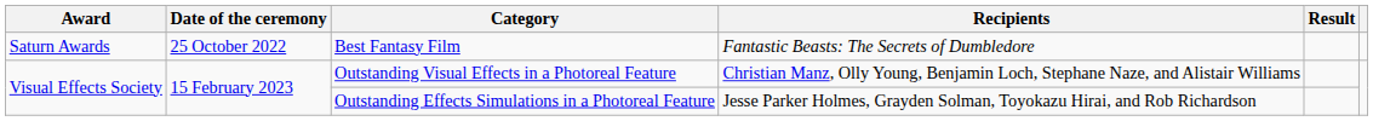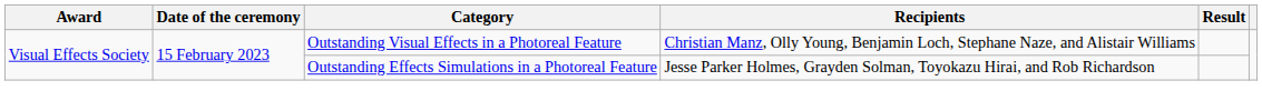 <table class="wikitable plainrowheaders sortable">
 <tr>
 <th scope="col">Award</th>
 <th scope="col">Date of the ceremony</th>
 <th scope="col">Category</th>
 <th scope="col">Recipients</th>
 <th scope="col">Result</th>
 <th class="unsortable" scope="col"></th>
-</tr>
-<tr>
-<td scope="row"><a href='#'>Saturn Awards</a></td>
-<td><a href='#'>25 October 2022</a></td>
-<td><a href='#'>Best Fantasy Film</a></td>
-<td><em>Fantastic Beasts: The Secrets of Dumbledore</em></td>
-<td></td>
-<td></td>
 </tr>
 <tr>
 <td rowspan="2" scope="row"><a href='#'>Visual Effects Society</a></td>
 <td rowspan="2"><a href='#'>15 February 2023</a></td>
 <td><a href='#'>Outstanding Visual Effects in a Photoreal Feature</a></td>
 <td><a href='#'>Christian Manz</a>, Olly Young, Benjamin Loch, Stephane Naze, and Alistair Williams</td>
 <td></td>
 <td rowspan="2"></td>
 </tr>
 <tr>
 <td><a href='#'>Outstanding Effects Simulations in a Photoreal Feature</a></td>
 <td>Jesse Parker Holmes, Grayden Solman, Toyokazu Hirai, and Rob Richardson</td>
 <td></td>
 </tr>
 </table>
